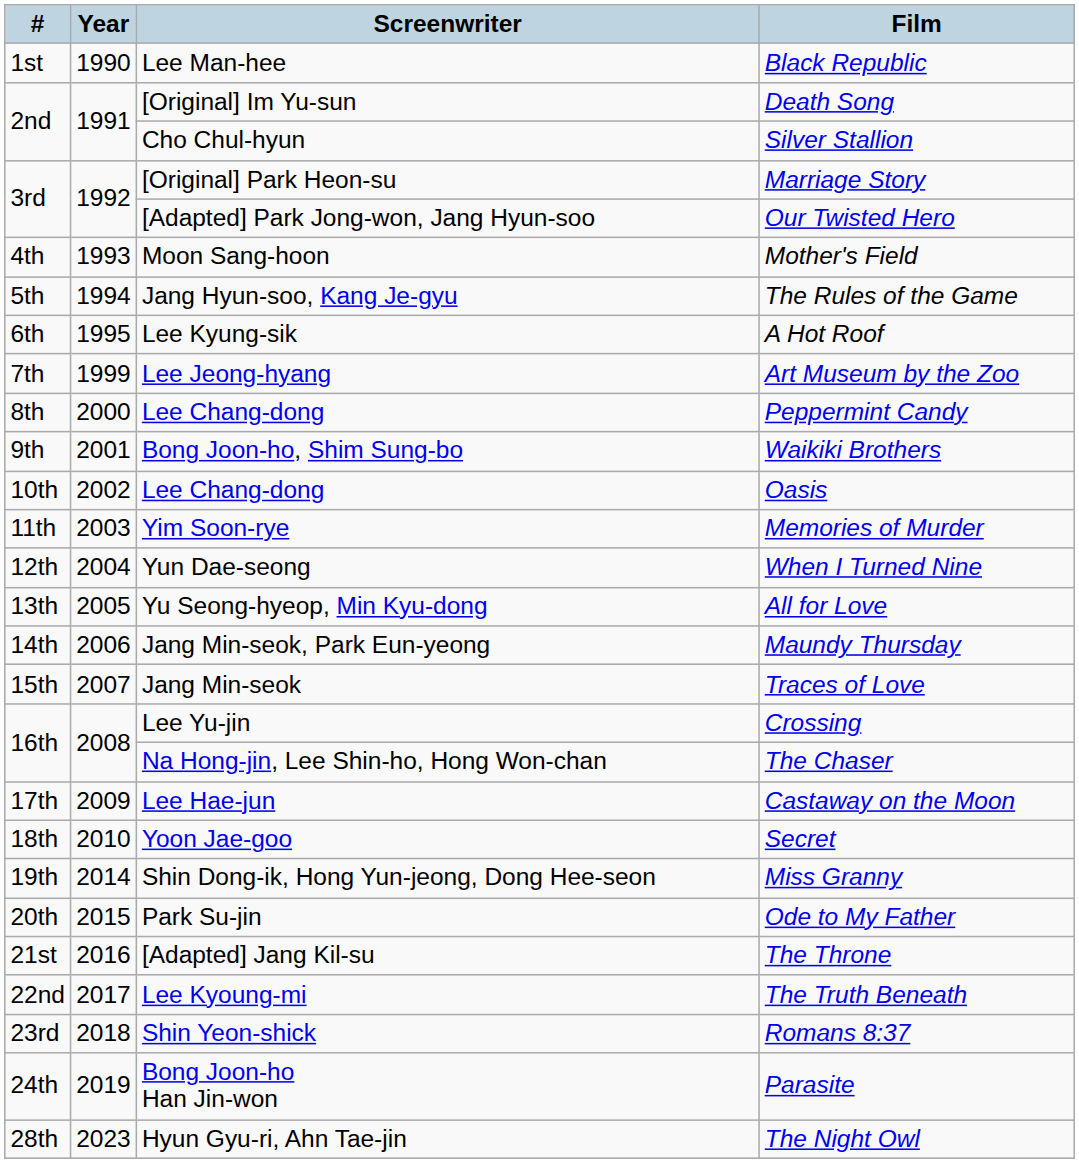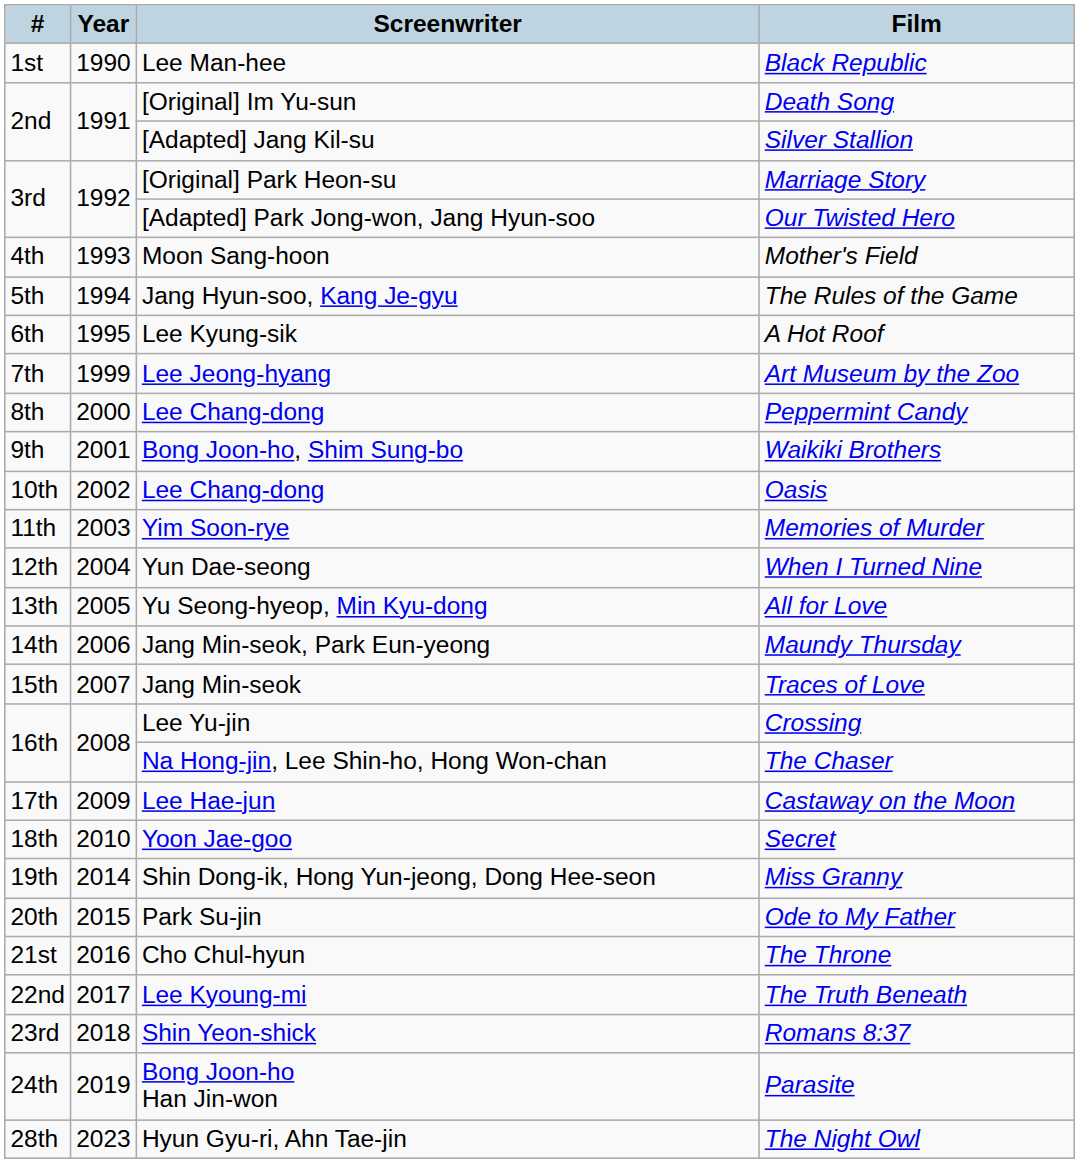 <table class="wikitable" style="width:700px">
 <tr>
 <th style="background:#BED5E1; width:10px">#</th>
 <th style="background:#BED5E1; width:10px">Year</th>
 <th style="background:#BED5E1;">Screenwriter</th>
 <th style="background:#BED5E1;">Film</th>
 </tr>
 <tr>
 <td>1st</td>
 <td>1990</td>
 <td>Lee Man-hee</td>
 <td><em><a href='#'>Black Republic</a></em></td>
 </tr>
 <tr>
 <td rowspan=2>2nd</td>
 <td rowspan=2>1991</td>
 <td>[Original] Im Yu-sun</td>
 <td><em><a href='#'>Death Song</a></em></td>
 </tr>
 <tr>
-<td>Cho Chul-hyun</td>
+<td>[Adapted] Jang Kil-su</td>
 <td><em><a href='#'>Silver Stallion</a></em></td>
 </tr>
 <tr>
 <td rowspan=2>3rd</td>
 <td rowspan=2>1992</td>
 <td>[Original] Park Heon-su</td>
 <td><em><a href='#'>Marriage Story</a></em></td>
 </tr>
 <tr>
 <td>[Adapted] Park Jong-won, Jang Hyun-soo</td>
 <td><em><a href='#'>Our Twisted Hero</a></em></td>
 </tr>
 <tr>
 <td>4th</td>
 <td>1993</td>
 <td>Moon Sang-hoon</td>
 <td><em>Mother's Field</em></td>
 </tr>
 <tr>
 <td>5th</td>
 <td>1994</td>
 <td>Jang Hyun-soo, <a href='#'>Kang Je-gyu</a></td>
 <td><em>The Rules of the Game</em></td>
 </tr>
 <tr>
 <td>6th</td>
 <td>1995</td>
 <td>Lee Kyung-sik</td>
 <td><em>A Hot Roof</em></td>
 </tr>
 <tr>
 <td>7th</td>
 <td>1999</td>
 <td><a href='#'>Lee Jeong-hyang</a></td>
 <td><em><a href='#'>Art Museum by the Zoo</a></em></td>
 </tr>
 <tr>
 <td>8th</td>
 <td>2000</td>
 <td><a href='#'>Lee Chang-dong</a></td>
 <td><em><a href='#'>Peppermint Candy</a></em></td>
 </tr>
 <tr>
 <td>9th</td>
 <td>2001</td>
 <td><a href='#'>Bong Joon-ho</a>, <a href='#'>Shim Sung-bo</a></td>
 <td><em><a href='#'>Waikiki Brothers</a></em></td>
 </tr>
 <tr>
 <td>10th</td>
 <td>2002</td>
 <td><a href='#'>Lee Chang-dong</a></td>
 <td><em><a href='#'>Oasis</a></em></td>
 </tr>
 <tr>
 <td>11th</td>
 <td>2003</td>
 <td><a href='#'>Yim Soon-rye</a></td>
 <td><em><a href='#'>Memories of Murder</a></em></td>
 </tr>
 <tr>
 <td>12th</td>
 <td>2004</td>
 <td>Yun Dae-seong</td>
 <td><em><a href='#'>When I Turned Nine</a></em></td>
 </tr>
 <tr>
 <td>13th</td>
 <td>2005</td>
 <td>Yu Seong-hyeop, <a href='#'>Min Kyu-dong</a></td>
 <td><em><a href='#'>All for Love</a></em></td>
 </tr>
 <tr>
 <td>14th</td>
 <td>2006</td>
 <td>Jang Min-seok, Park Eun-yeong</td>
 <td><em><a href='#'>Maundy Thursday</a></em></td>
 </tr>
 <tr>
 <td>15th</td>
 <td>2007</td>
 <td>Jang Min-seok</td>
 <td><em><a href='#'>Traces of Love</a></em></td>
 </tr>
 <tr>
 <td rowspan=2>16th</td>
 <td rowspan=2>2008</td>
 <td>Lee Yu-jin</td>
 <td><em><a href='#'>Crossing</a></em></td>
 </tr>
 <tr>
 <td><a href='#'>Na Hong-jin</a>, Lee Shin-ho, Hong Won-chan</td>
 <td><em><a href='#'>The Chaser</a></em></td>
 </tr>
 <tr>
 <td>17th</td>
 <td>2009</td>
 <td><a href='#'>Lee Hae-jun</a></td>
 <td><em><a href='#'>Castaway on the Moon</a></em></td>
 </tr>
 <tr>
 <td>18th</td>
 <td>2010</td>
 <td><a href='#'>Yoon Jae-goo</a></td>
 <td><em><a href='#'>Secret</a></em></td>
 </tr>
 <tr>
 <td>19th</td>
 <td>2014</td>
 <td>Shin Dong-ik, Hong Yun-jeong, Dong Hee-seon</td>
 <td><em><a href='#'>Miss Granny</a></em></td>
 </tr>
 <tr>
 <td>20th</td>
 <td>2015</td>
 <td>Park Su-jin</td>
 <td><em><a href='#'>Ode to My Father</a></em></td>
 </tr>
 <tr>
 <td>21st</td>
 <td>2016</td>
-<td>[Adapted] Jang Kil-su</td>
+<td>Cho Chul-hyun</td>
 <td><em><a href='#'>The Throne</a></em></td>
 </tr>
 <tr>
 <td>22nd</td>
 <td>2017</td>
 <td><a href='#'>Lee Kyoung-mi</a></td>
 <td><em><a href='#'>The Truth Beneath</a></em></td>
 </tr>
 <tr>
 <td>23rd</td>
 <td>2018</td>
 <td><a href='#'>Shin Yeon-shick</a></td>
 <td><em><a href='#'>Romans 8:37</a></em></td>
 </tr>
 <tr>
 <td>24th</td>
 <td>2019</td>
 <td><a href='#'>Bong Joon-ho</a><br>Han Jin-won</td>
 <td><em><a href='#'>Parasite</a></em></td>
 </tr>
 <tr>
 <td>28th</td>
 <td>2023</td>
 <td>Hyun Gyu-ri, Ahn Tae-jin</td>
 <td><em><a href='#'>The Night Owl</a></em></td>
 </tr>
 <tr>
 </tr>
 </table>
